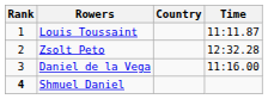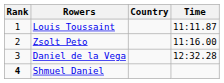 <table class="wikitable" style="text-align:center">
 <tr>
 <th>Rank</th>
 <th>Rowers</th>
 <th>Country</th>
 <th>Time</th>
 </tr>
 <tr>
 <td>1</td>
 <td align="left"><a href='#'>Louis Toussaint</a></td>
 <td align="left"></td>
 <td>11:11.87</td>
 </tr>
 <tr>
 <td>2</td>
 <td align="left"><a href='#'>Zsolt Peto</a></td>
 <td align="left"></td>
-<td>12:32.28</td>
+<td>11:16.00</td>
 </tr>
 <tr>
 <td>3</td>
 <td align="left"><a href='#'>Daniel de la Vega</a></td>
 <td align="left"></td>
-<td>11:16.00</td>
+<td>12:32.28</td>
 </tr>
 <tr>
 <td><strong>4</strong></td>
 <td align="left"><a href='#'>Shmuel Daniel</a></td>
 <td align="left"></td>
 <td></td>
 </tr>
 </table>
